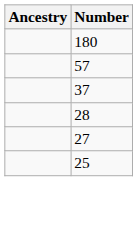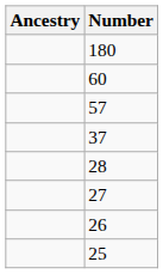 <table style="float: left; margin:1em;" class="wikitable sortable">
 <tr>
 <th>Ancestry</th>
 <th>Number</th>
 </tr>
 <tr>
 <td></td>
 <td>180</td>
+</tr>
+<tr>
+<td></td>
+<td>60</td>
 </tr>
 <tr>
 <td></td>
 <td>57</td>
 </tr>
 <tr>
 <td></td>
 <td>37</td>
 </tr>
 <tr>
 <td></td>
 <td>28</td>
 </tr>
 <tr>
 <td></td>
 <td>27</td>
 </tr>
 <tr>
 <td></td>
+<td>26</td>
+</tr>
+<tr>
+<td></td>
 <td>25</td>
 </tr>
 </table>
